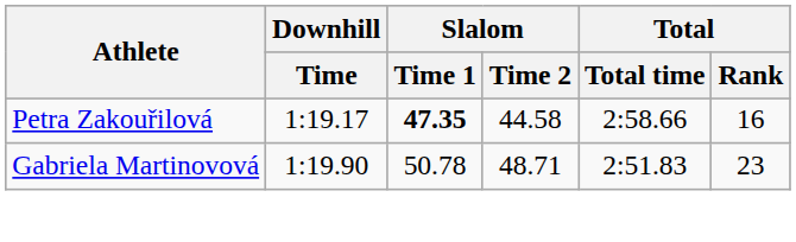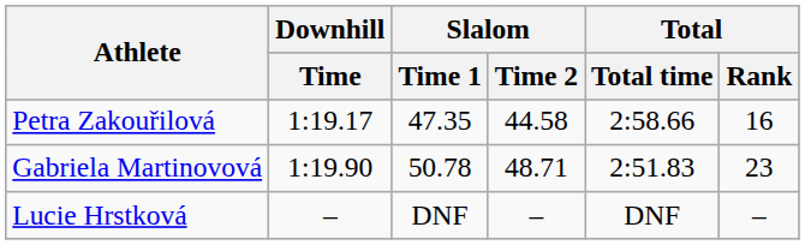 <table class="wikitable" style="font-size:90%">
 <tr>
 <th rowspan="2">Athlete</th>
 <th>Downhill</th>
 <th colspan="2">Slalom</th>
 <th colspan="2">Total</th>
 </tr>
 <tr>
 <th>Time</th>
 <th>Time 1</th>
 <th>Time 2</th>
 <th>Total time</th>
 <th>Rank</th>
 </tr>
 <tr>
 <td><a href='#'>Petra Zakouřilová</a></td>
 <td align="center">1:19.17</td>
-<td align="center"><strong>47.35</strong></td>
+<td align="center">47.35</td>
 <td align="center">44.58</td>
 <td align="center">2:58.66</td>
 <td align="center">16</td>
 </tr>
 <tr>
 <td><a href='#'>Gabriela Martinovová</a></td>
 <td align="center">1:19.90</td>
 <td align="center">50.78</td>
 <td align="center">48.71</td>
 <td align="center">2:51.83</td>
 <td align="center">23</td>
 </tr>
+<tr>
+<td><a href='#'>Lucie Hrstková</a></td>
+<td align="center">–</td>
+<td align="center">DNF</td>
+<td align="center">–</td>
+<td align="center">DNF</td>
+<td align="center">–</td>
+</tr>
 </table>
